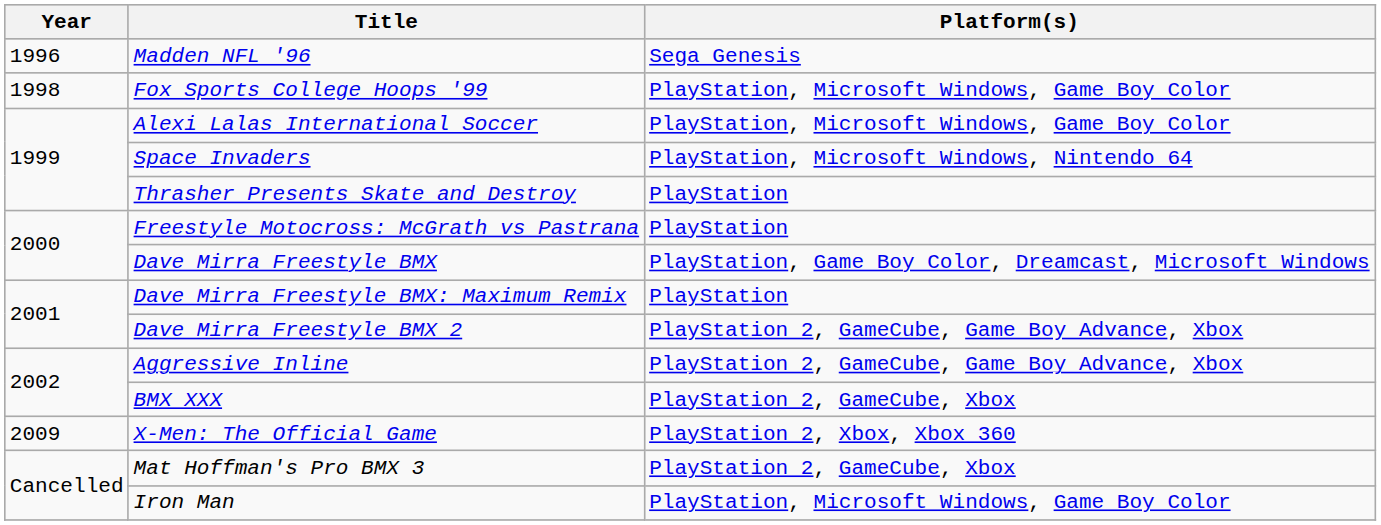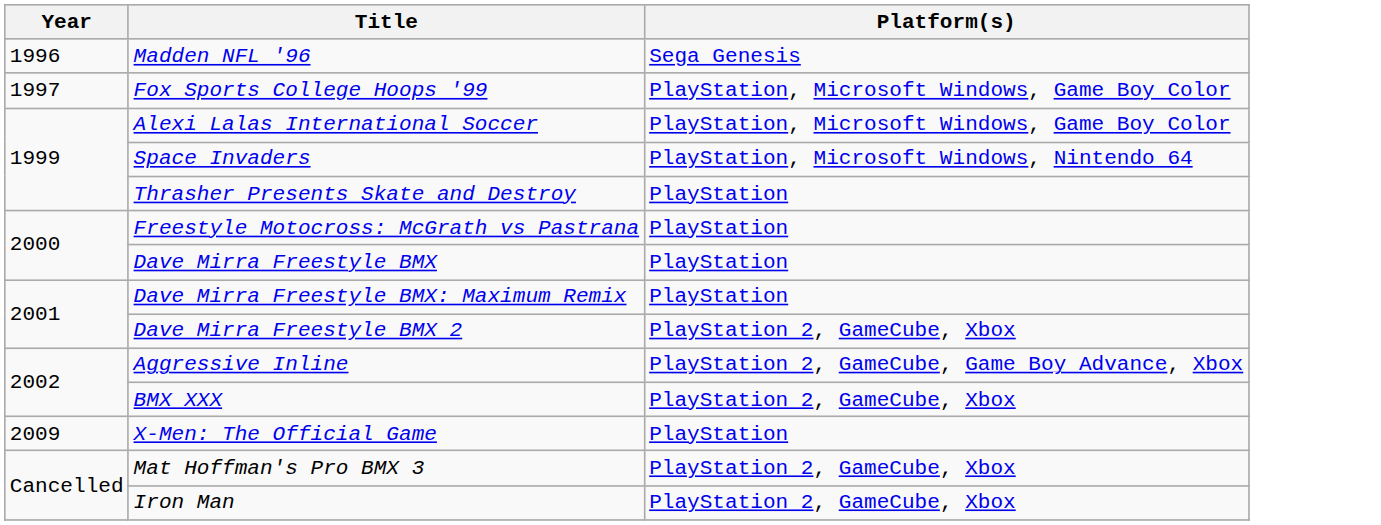 <table class="wikitable sortable">
 <tr>
 <th>Year</th>
 <th>Title</th>
 <th>Platform(s)</th>
 </tr>
 <tr>
 <td>1996</td>
 <td><em><a href='#'>Madden NFL '96</a></em></td>
 <td><a href='#'>Sega Genesis</a></td>
 </tr>
 <tr>
-<td>1998</td>
+<td>1997</td>
 <td><em><a href='#'>Fox Sports College Hoops '99</a></em></td>
 <td><a href='#'>PlayStation</a>, <a href='#'>Microsoft Windows</a>, <a href='#'>Game Boy Color</a></td>
 </tr>
 <tr>
 <td rowspan="3">1999</td>
 <td><em><a href='#'>Alexi Lalas International Soccer</a></em></td>
 <td><a href='#'>PlayStation</a>, <a href='#'>Microsoft Windows</a>, <a href='#'>Game Boy Color</a></td>
 </tr>
 <tr>
 <td><em><a href='#'>Space Invaders</a></em></td>
 <td><a href='#'>PlayStation</a>, <a href='#'>Microsoft Windows</a>, <a href='#'>Nintendo 64</a></td>
 </tr>
 <tr>
 <td><em><a href='#'>Thrasher Presents Skate and Destroy</a></em></td>
 <td><a href='#'>PlayStation</a></td>
 </tr>
 <tr>
 <td rowspan="2">2000</td>
 <td><em><a href='#'>Freestyle Motocross: McGrath vs Pastrana</a></em></td>
 <td><a href='#'>PlayStation</a></td>
 </tr>
 <tr>
 <td><em><a href='#'>Dave Mirra Freestyle BMX</a></em></td>
-<td><a href='#'>PlayStation</a>, <a href='#'>Game Boy Color</a>, <a href='#'>Dreamcast</a>, <a href='#'>Microsoft Windows</a></td>
+<td><a href='#'>PlayStation</a></td>
 </tr>
 <tr>
 <td rowspan="2">2001</td>
 <td><em><a href='#'>Dave Mirra Freestyle BMX: Maximum Remix</a></em></td>
 <td><a href='#'>PlayStation</a></td>
 </tr>
 <tr>
 <td><em><a href='#'>Dave Mirra Freestyle BMX 2</a></em></td>
-<td><a href='#'>PlayStation 2</a>, <a href='#'>GameCube</a>, <a href='#'>Game Boy Advance</a>, <a href='#'>Xbox</a></td>
+<td><a href='#'>PlayStation 2</a>, <a href='#'>GameCube</a>, <a href='#'>Xbox</a></td>
 </tr>
 <tr>
 <td rowspan="2">2002</td>
 <td><em><a href='#'>Aggressive Inline</a></em></td>
 <td><a href='#'>PlayStation 2</a>, <a href='#'>GameCube</a>, <a href='#'>Game Boy Advance</a>, <a href='#'>Xbox</a></td>
 </tr>
 <tr>
 <td><em><a href='#'>BMX XXX</a></em></td>
 <td><a href='#'>PlayStation 2</a>, <a href='#'>GameCube</a>, <a href='#'>Xbox</a></td>
 </tr>
 <tr>
 <td>2009</td>
 <td><em><a href='#'>X-Men: The Official Game</a></em></td>
-<td><a href='#'>PlayStation 2</a>, <a href='#'>Xbox</a>, <a href='#'>Xbox 360</a></td>
+<td><a href='#'>PlayStation</a></td>
 </tr>
 <tr>
 <td rowspan="2">Cancelled</td>
 <td><em>Mat Hoffman's Pro BMX 3</em></td>
 <td><a href='#'>PlayStation 2</a>, <a href='#'>GameCube</a>, <a href='#'>Xbox</a></td>
 </tr>
 <tr>
 <td><em>Iron Man</em></td>
-<td><a href='#'>PlayStation</a>, <a href='#'>Microsoft Windows</a>, <a href='#'>Game Boy Color</a></td>
+<td><a href='#'>PlayStation 2</a>, <a href='#'>GameCube</a>, <a href='#'>Xbox</a></td>
 </tr>
 </table>
